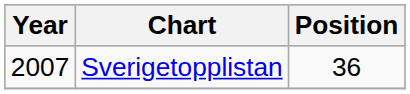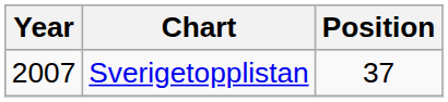 <table class="wikitable editable">
 <tr>
 <th>Year</th>
 <th width="120">Chart</th>
 <th>Position</th>
 </tr>
 <tr>
 <td>2007</td>
 <td><a href='#'>Sverigetopplistan</a></td>
-<td align="center">36</td>
+<td align="center">37</td>
 </tr>
 <tr>
 </tr>
 </table>
